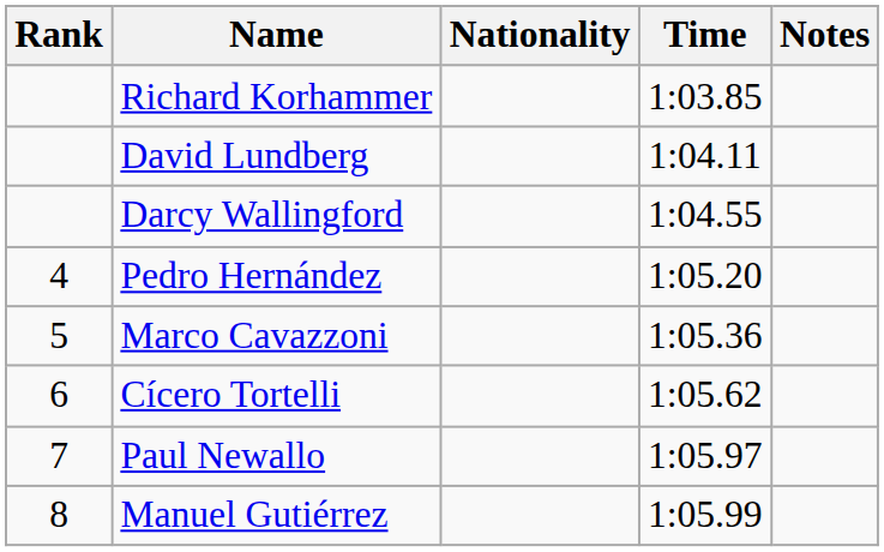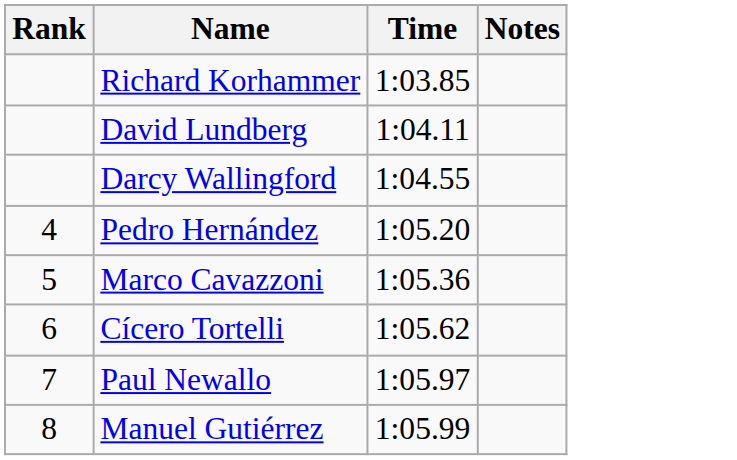 <table class="wikitable sortable" style="text-align:center">
 <tr>
 <th>Rank</th>
 <th>Name</th>
-<th>Nationality</th>
 <th>Time</th>
 <th>Notes</th>
 </tr>
 <tr>
 <td></td>
 <td align=left><a href='#'>Richard Korhammer</a></td>
-<td align=left></td>
 <td>1:03.85</td>
 <td></td>
 </tr>
 <tr>
 <td></td>
 <td align=left><a href='#'>David Lundberg</a></td>
-<td align=left></td>
 <td>1:04.11</td>
 <td></td>
 </tr>
 <tr>
 <td></td>
 <td align=left><a href='#'>Darcy Wallingford</a></td>
-<td align=left></td>
 <td>1:04.55</td>
 <td></td>
 </tr>
 <tr>
 <td>4</td>
 <td align=left><a href='#'>Pedro Hernández</a></td>
-<td align=left></td>
 <td>1:05.20</td>
 <td></td>
 </tr>
 <tr>
 <td>5</td>
 <td align=left><a href='#'>Marco Cavazzoni</a></td>
-<td align=left></td>
 <td>1:05.36</td>
 <td></td>
 </tr>
 <tr>
 <td>6</td>
 <td align=left><a href='#'>Cícero Tortelli</a></td>
-<td align=left></td>
 <td>1:05.62</td>
 <td></td>
 </tr>
 <tr>
 <td>7</td>
 <td align=left><a href='#'>Paul Newallo</a></td>
-<td align=left></td>
 <td>1:05.97</td>
 <td></td>
 </tr>
 <tr>
 <td>8</td>
 <td align=left><a href='#'>Manuel Gutiérrez</a></td>
-<td align=left></td>
 <td>1:05.99</td>
 <td></td>
 </tr>
 </table>
